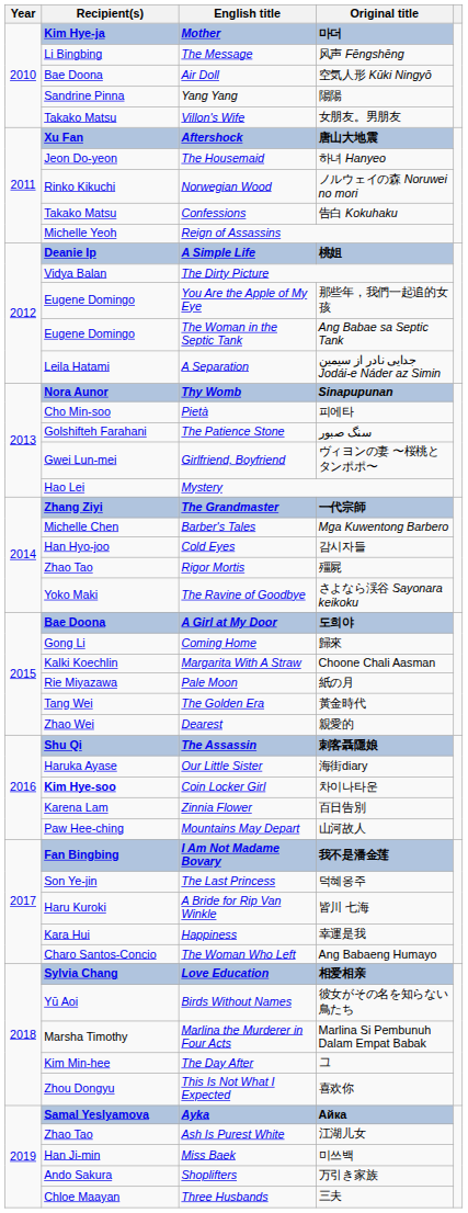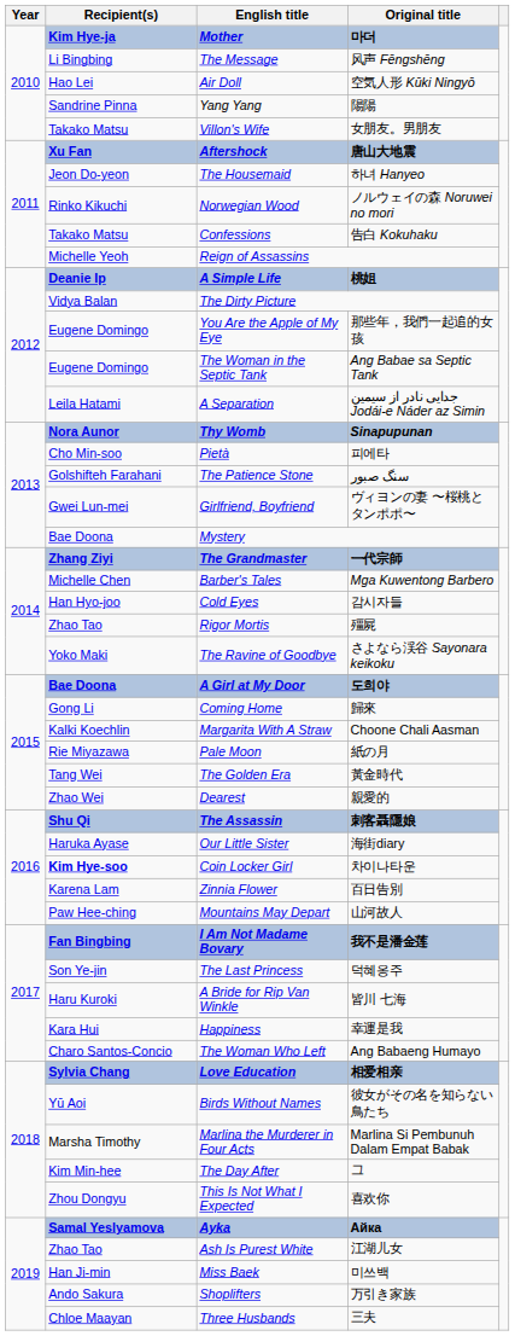 <table class="wikitable" width="100%" cellpadding="5">
 <tr>
 <th width="8%">Year</th>
 <th width="30%">Recipient(s)</th>
 <th width="30%">English title</th>
 <th width="30%">Original title</th>
 <th width="2%"></th>
 </tr>
 <tr>
 <td rowspan="5" style="text-align:center;"><a href='#'>2010</a></td>
 <td style="background:#B0C4DE;"> <strong><a href='#'>Kim Hye-ja</a></strong></td>
 <td style="background:#B0C4DE;"><strong><em><a href='#'>Mother</a></em></strong></td>
 <td style="background:#B0C4DE;"><strong>마더</strong></td>
 <td rowspan="5"><br></td>
 </tr>
 <tr>
 <td> <a href='#'>Li Bingbing</a></td>
 <td><em><a href='#'>The Message</a></em></td>
 <td>风声 <em>Fēngshēng</em></td>
 </tr>
 <tr>
-<td> <a href='#'>Bae Doona</a></td>
+<td> <a href='#'>Hao Lei</a></td>
 <td><em><a href='#'>Air Doll</a></em></td>
 <td>空気人形 <em>Kūki Ningyō</em></td>
 </tr>
 <tr>
 <td> <a href='#'>Sandrine Pinna</a></td>
 <td><em>Yang Yang</em></td>
 <td>陽陽</td>
 </tr>
 <tr>
 <td> <a href='#'>Takako Matsu</a></td>
 <td><em><a href='#'>Villon's Wife</a></em></td>
 <td>女朋友。男朋友</td>
 </tr>
 <tr>
 <td rowspan="5" style="text-align:center;"><a href='#'>2011</a></td>
 <td style="background:#B0C4DE;"> <strong><a href='#'>Xu Fan</a></strong></td>
 <td style="background:#B0C4DE;"><strong><em><a href='#'>Aftershock</a></em></strong></td>
 <td style="background:#B0C4DE;"><strong>唐山大地震</strong></td>
 <td rowspan="5"><br></td>
 </tr>
 <tr>
 <td> <a href='#'>Jeon Do-yeon</a></td>
 <td><em><a href='#'>The Housemaid</a></em></td>
 <td>하녀 <em>Hanyeo</em></td>
 </tr>
 <tr>
 <td> <a href='#'>Rinko Kikuchi</a></td>
 <td><em><a href='#'>Norwegian Wood</a></em></td>
 <td>ノルウェイの森 <em>Noruwei no mori</em></td>
 </tr>
 <tr>
 <td> <a href='#'>Takako Matsu</a></td>
 <td><em><a href='#'>Confessions</a></em></td>
 <td>告白 <em>Kokuhaku</em></td>
 </tr>
 <tr>
 <td> <a href='#'>Michelle Yeoh</a></td>
 <td colspan="2"><em><a href='#'>Reign of Assassins</a></em></td>
 </tr>
 <tr>
 <td rowspan="5" style="text-align:center;"><a href='#'>2012</a></td>
 <td style="background:#B0C4DE;"> <strong><a href='#'>Deanie Ip</a></strong></td>
 <td style="background:#B0C4DE;"><strong><em><a href='#'>A Simple Life</a></em></strong></td>
 <td style="background:#B0C4DE;"><strong>桃姐</strong></td>
 <td rowspan="5"><br></td>
 </tr>
 <tr>
 <td> <a href='#'>Vidya Balan</a></td>
 <td colspan="2"><em><a href='#'>The Dirty Picture</a></em></td>
 </tr>
 <tr>
 <td> <a href='#'>Eugene Domingo</a></td>
 <td><em><a href='#'>You Are the Apple of My Eye</a></em></td>
 <td>那些年，我們一起追的女孩</td>
 </tr>
 <tr>
 <td> <a href='#'>Eugene Domingo</a></td>
 <td><em><a href='#'>The Woman in the Septic Tank</a></em></td>
 <td><em>Ang Babae sa Septic Tank</em></td>
 </tr>
 <tr>
 <td> <a href='#'>Leila Hatami</a></td>
 <td><em><a href='#'>A Separation</a></em></td>
 <td>جدایی نادر از سیمین <em>Jodái-e Náder az Simin</em></td>
 </tr>
 <tr>
 <td rowspan="5" style="text-align:center;"><a href='#'>2013</a></td>
 <td style="background:#B0C4DE;"> <strong><a href='#'>Nora Aunor</a></strong></td>
 <td style="background:#B0C4DE;"><strong><em><a href='#'>Thy Womb</a></em></strong></td>
 <td style="background:#B0C4DE;"><strong><em>Sinapupunan</em></strong></td>
 <td rowspan="5"></td>
 </tr>
 <tr>
 <td> <a href='#'>Cho Min-soo</a></td>
 <td><em><a href='#'>Pietà</a></em></td>
 <td>피에타</td>
 </tr>
 <tr>
 <td> <a href='#'>Golshifteh Farahani</a></td>
 <td><em><a href='#'>The Patience Stone</a></em></td>
 <td>سنگ صبور</td>
 </tr>
 <tr>
 <td> <a href='#'>Gwei Lun-mei</a></td>
 <td><em><a href='#'>Girlfriend, Boyfriend</a></em></td>
 <td>ヴィヨンの妻 〜桜桃とタンポポ〜</td>
 </tr>
 <tr>
-<td> <a href='#'>Hao Lei</a></td>
+<td> <a href='#'>Bae Doona</a></td>
 <td colspan="2"><em><a href='#'>Mystery</a></em></td>
 </tr>
 <tr>
 <td rowspan="5" style="text-align:center;"><a href='#'>2014</a></td>
 <td style="background:#B0C4DE;"> <strong><a href='#'>Zhang Ziyi</a></strong></td>
 <td style="background:#B0C4DE;"><strong><em><a href='#'>The Grandmaster</a></em></strong></td>
 <td style="background:#B0C4DE;"><strong>一代宗師</strong></td>
 <td rowspan="5"></td>
 </tr>
 <tr>
 <td> <a href='#'>Michelle Chen</a></td>
 <td><em><a href='#'>Barber's Tales</a></em></td>
 <td><em>Mga Kuwentong Barbero</em></td>
 </tr>
 <tr>
 <td> <a href='#'>Han Hyo-joo</a></td>
 <td><em><a href='#'>Cold Eyes</a></em></td>
 <td>감시자들</td>
 </tr>
 <tr>
 <td> <a href='#'>Zhao Tao</a></td>
 <td><em><a href='#'>Rigor Mortis</a></em></td>
 <td>殭屍</td>
 </tr>
 <tr>
 <td> <a href='#'>Yoko Maki</a></td>
 <td><em><a href='#'>The Ravine of Goodbye</a></em></td>
 <td>さよなら渓谷 <em>Sayonara keikoku</em></td>
 </tr>
 <tr>
 <td rowspan="6" style="text-align:center;"><a href='#'>2015</a></td>
 <td style="background:#B0C4DE;"> <strong><a href='#'>Bae Doona</a></strong></td>
 <td style="background:#B0C4DE;"><strong><em><a href='#'>A Girl at My Door</a></em></strong></td>
 <td style="background:#B0C4DE;"><strong>도희야</strong></td>
 <td rowspan="6"></td>
 </tr>
 <tr>
 <td> <a href='#'>Gong Li</a></td>
 <td><em><a href='#'>Coming Home</a></em></td>
 <td>歸來</td>
 </tr>
 <tr>
 <td> <a href='#'>Kalki Koechlin</a></td>
 <td><em><a href='#'>Margarita With A Straw</a></em></td>
 <td>Choone Chali Aasman</td>
 </tr>
 <tr>
 <td> <a href='#'>Rie Miyazawa</a></td>
 <td><em><a href='#'>Pale Moon</a></em></td>
 <td>紙の月</td>
 </tr>
 <tr>
 <td> <a href='#'>Tang Wei</a></td>
 <td><em><a href='#'>The Golden Era</a></em></td>
 <td>黃金時代</td>
 </tr>
 <tr>
 <td> <a href='#'>Zhao Wei</a></td>
 <td><em><a href='#'>Dearest</a></em></td>
 <td>親愛的</td>
 </tr>
 <tr>
 <td rowspan="5" style="text-align:center;"><a href='#'>2016</a></td>
 <td style="background:#B0C4DE;"> <strong><a href='#'>Shu Qi</a></strong></td>
 <td style="background:#B0C4DE;"><strong><em><a href='#'>The Assassin</a></em></strong></td>
 <td style="background:#B0C4DE;"><strong>刺客聶隱娘</strong></td>
 <td rowspan="5"><br></td>
 </tr>
 <tr>
 <td> <a href='#'>Haruka Ayase</a></td>
 <td><em><a href='#'>Our Little Sister</a></em></td>
 <td>海街diary</td>
 </tr>
 <tr>
 <td><strong> <a href='#'>Kim Hye-soo</a></strong></td>
 <td><em><a href='#'>Coin Locker Girl</a></em></td>
 <td>차이나타운</td>
 </tr>
 <tr>
 <td> <a href='#'>Karena Lam</a></td>
 <td><em><a href='#'>Zinnia Flower</a></em></td>
 <td>百日告別</td>
 </tr>
 <tr>
 <td> <a href='#'>Paw Hee-ching</a></td>
 <td><em><a href='#'>Mountains May Depart</a></em></td>
 <td>山河故人</td>
 </tr>
 <tr>
 <td rowspan="5" style="text-align:center;"><a href='#'>2017</a></td>
 <td style="background:#B0C4DE;"> <strong><a href='#'>Fan Bingbing</a></strong></td>
 <td style="background:#B0C4DE;"><strong><em><a href='#'>I Am Not Madame Bovary</a></em></strong></td>
 <td style="background:#B0C4DE;"><strong>我不是潘金莲</strong></td>
 <td rowspan="5"><br></td>
 </tr>
 <tr>
 <td> <a href='#'>Son Ye-jin</a></td>
 <td><em><a href='#'>The Last Princess</a></em></td>
 <td>덕혜옹주</td>
 </tr>
 <tr>
 <td> <a href='#'>Haru Kuroki</a></td>
 <td><em><a href='#'>A Bride for Rip Van Winkle</a></em></td>
 <td>皆川 七海</td>
 </tr>
 <tr>
 <td> <a href='#'>Kara Hui</a></td>
 <td><em><a href='#'>Happiness</a></em></td>
 <td>幸運是我</td>
 </tr>
 <tr>
 <td> <a href='#'>Charo Santos-Concio</a></td>
 <td><em><a href='#'>The Woman Who Left</a></em></td>
 <td>Ang Babaeng Humayo</td>
 </tr>
 <tr>
 <td rowspan="5" style="text-align:center;"><a href='#'>2018</a></td>
 <td style="background:#B0C4DE;"> <strong><a href='#'>Sylvia Chang</a></strong></td>
 <td style="background:#B0C4DE;"><strong><em><a href='#'>Love Education</a></em></strong></td>
 <td style="background:#B0C4DE;"><strong>相爱相亲</strong></td>
 <td rowspan="5"><br></td>
 </tr>
 <tr>
 <td> <a href='#'>Yū Aoi</a></td>
 <td><em><a href='#'>Birds Without Names</a></em></td>
 <td>彼女がその名を知らない鳥たち</td>
 </tr>
 <tr>
 <td> Marsha Timothy</td>
 <td><em><a href='#'>Marlina the Murderer in Four Acts</a></em></td>
 <td>Marlina Si Pembunuh Dalam Empat Babak</td>
 </tr>
 <tr>
 <td> <a href='#'>Kim Min-hee</a></td>
 <td><em><a href='#'>The Day After</a></em></td>
 <td>그</td>
 </tr>
 <tr>
 <td> <a href='#'>Zhou Dongyu</a></td>
 <td><em><a href='#'>This Is Not What I Expected</a></em></td>
 <td>喜欢你</td>
 </tr>
 <tr>
 <td rowspan="5" style="text-align:center;"><a href='#'>2019</a></td>
 <td style="background:#B0C4DE;"> <strong><a href='#'>Samal Yeslyamova</a></strong></td>
 <td style="background:#B0C4DE;"><strong><em><a href='#'>Ayka</a></em></strong></td>
 <td style="background:#B0C4DE;"><strong>Айка</strong></td>
 <td rowspan="5"><br></td>
 </tr>
 <tr>
 <td> <a href='#'>Zhao Tao</a></td>
 <td><em><a href='#'>Ash Is Purest White</a></em></td>
 <td>江湖儿女</td>
 </tr>
 <tr>
 <td> <a href='#'>Han Ji-min</a></td>
 <td><em><a href='#'>Miss Baek</a></em></td>
 <td>미쓰백</td>
 </tr>
 <tr>
 <td> <a href='#'>Ando Sakura</a></td>
 <td><em><a href='#'>Shoplifters</a></em></td>
 <td>万引き家族</td>
 </tr>
 <tr>
 <td> <a href='#'>Chloe Maayan</a></td>
 <td><em><a href='#'>Three Husbands</a></em></td>
 <td>三夫</td>
 </tr>
 </table>
